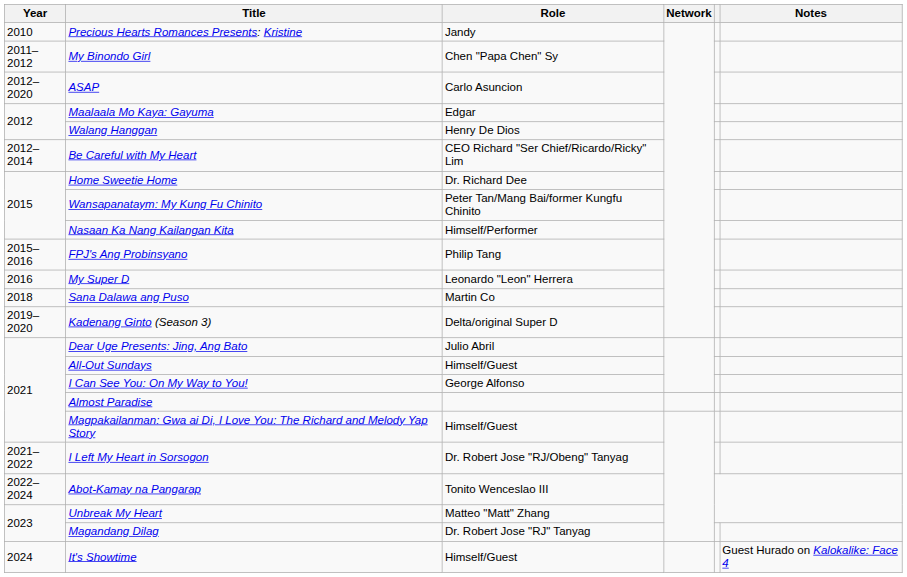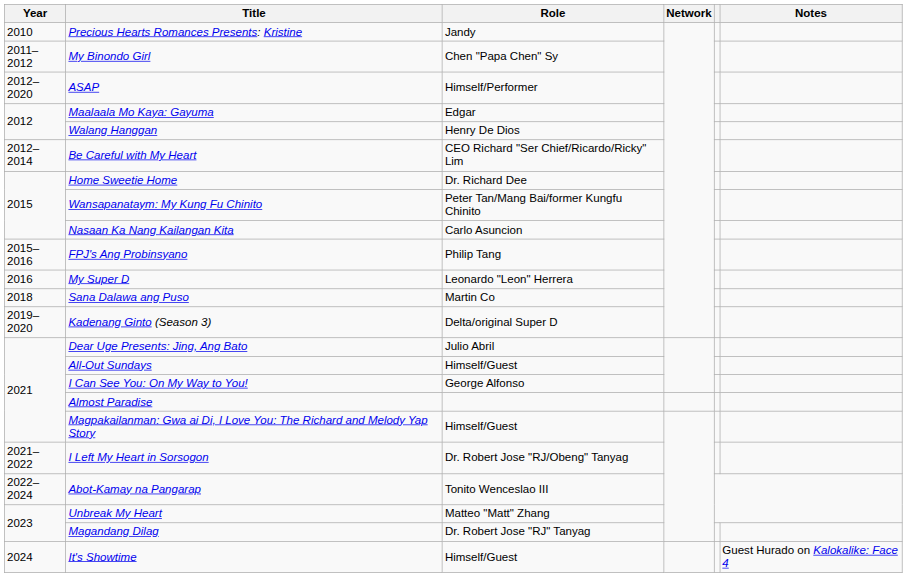 <table class="wikitable sortable plainrowheaders">
 <tr>
 <th>Year</th>
 <th>Title</th>
 <th>Role</th>
 <th>Network</th>
 <th></th>
 <th>Notes</th>
 </tr>
 <tr>
 <td>2010</td>
 <td><em><a href='#'>Precious Hearts Romances Presents</a>: <a href='#'>Kristine</a></em></td>
 <td>Jandy</td>
 <td rowspan="13"></td>
 <td></td>
 <td></td>
 </tr>
 <tr>
 <td>2011–2012</td>
 <td><em><a href='#'>My Binondo Girl</a></em></td>
 <td>Chen "Papa Chen" Sy</td>
 <td></td>
 <td></td>
 </tr>
 <tr>
 <td>2012–2020</td>
 <td><em><a href='#'>ASAP</a></em></td>
-<td>Carlo Asuncion</td>
+<td>Himself/Performer</td>
 <td></td>
 <td></td>
 </tr>
 <tr>
 <td rowspan="2">2012</td>
 <td><em><a href='#'>Maalaala Mo Kaya: Gayuma</a></em></td>
 <td>Edgar</td>
 <td></td>
 <td></td>
 </tr>
 <tr>
 <td><em><a href='#'>Walang Hanggan</a></em></td>
 <td>Henry De Dios</td>
 <td></td>
 <td></td>
 </tr>
 <tr>
 <td>2012–2014</td>
 <td><em><a href='#'>Be Careful with My Heart</a></em></td>
 <td>CEO Richard "Ser Chief/Ricardo/Ricky" Lim</td>
 <td></td>
 <td></td>
 </tr>
 <tr>
 <td rowspan="3">2015</td>
 <td><em><a href='#'>Home Sweetie Home</a></em></td>
 <td>Dr. Richard Dee</td>
 <td></td>
 <td></td>
 </tr>
 <tr>
 <td><em><a href='#'>Wansapanataym: My Kung Fu Chinito</a></em></td>
 <td>Peter Tan/Mang Bai/former Kungfu Chinito</td>
 <td></td>
 <td></td>
 </tr>
 <tr>
 <td><em><a href='#'>Nasaan Ka Nang Kailangan Kita</a></em></td>
-<td>Himself/Performer</td>
+<td>Carlo Asuncion</td>
 <td></td>
 <td></td>
 </tr>
 <tr>
 <td>2015–2016</td>
 <td><em><a href='#'>FPJ's Ang Probinsyano</a></em></td>
 <td>Philip Tang</td>
 <td></td>
 <td></td>
 </tr>
 <tr>
 <td>2016</td>
 <td><em><a href='#'>My Super D</a></em></td>
 <td>Leonardo "Leon" Herrera</td>
 <td></td>
 <td></td>
 </tr>
 <tr>
 <td>2018</td>
 <td><em><a href='#'>Sana Dalawa ang Puso</a></em></td>
 <td>Martin Co</td>
 <td></td>
 <td></td>
 </tr>
 <tr>
 <td>2019–2020</td>
 <td><em><a href='#'>Kadenang Ginto</a> (Season 3)</em></td>
 <td>Delta/original Super D</td>
 <td></td>
 <td></td>
 </tr>
 <tr>
 <td rowspan="5">2021</td>
 <td><em><a href='#'>Dear Uge Presents: Jing, Ang Bato</a></em></td>
 <td>Julio Abril</td>
 <td rowspan="3"></td>
 <td></td>
 <td></td>
 </tr>
 <tr>
 <td><em><a href='#'>All-Out Sundays</a></em></td>
 <td>Himself/Guest</td>
 <td></td>
 <td></td>
 </tr>
 <tr>
 <td><em><a href='#'>I Can See You: On My Way to You!</a></em></td>
 <td>George Alfonso</td>
 <td></td>
 <td></td>
 </tr>
 <tr>
 <td><em><a href='#'>Almost Paradise</a></em></td>
 <td></td>
 <td></td>
 <td></td>
 <td></td>
 </tr>
 <tr>
 <td><em><a href='#'>Magpakailanman: Gwa ai Di, I Love You: The Richard and Melody Yap Story</a></em></td>
 <td>Himself/Guest</td>
 <td rowspan="5"></td>
 <td></td>
 <td></td>
 </tr>
 <tr>
 <td>2021–2022</td>
 <td><em><a href='#'>I Left My Heart in Sorsogon</a></em></td>
 <td>Dr. Robert Jose "RJ/Obeng" Tanyag</td>
 <td></td>
 <td></td>
 </tr>
 <tr>
 <td>2022–2024</td>
 <td><em><a href='#'>Abot-Kamay na Pangarap</a></em></td>
 <td>Tonito Wenceslao III</td>
 </tr>
 <tr>
 <td rowspan="2">2023</td>
 <td><em><a href='#'>Unbreak My Heart</a></em></td>
 <td>Matteo "Matt" Zhang</td>
 </tr>
 <tr>
 <td><em><a href='#'>Magandang Dilag</a></em></td>
 <td>Dr. Robert Jose "RJ" Tanyag</td>
 <td></td>
 <td></td>
 </tr>
 <tr>
 <td>2024</td>
 <td><em><a href='#'>It's Showtime</a></em></td>
 <td>Himself/Guest</td>
 <td></td>
 <td></td>
 <td>Guest Hurado on <em><a href='#'>Kalokalike: Face 4</a></em></td>
 </tr>
 </table>
